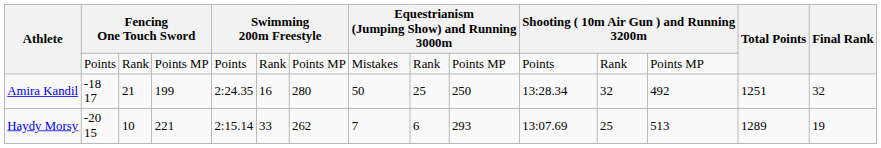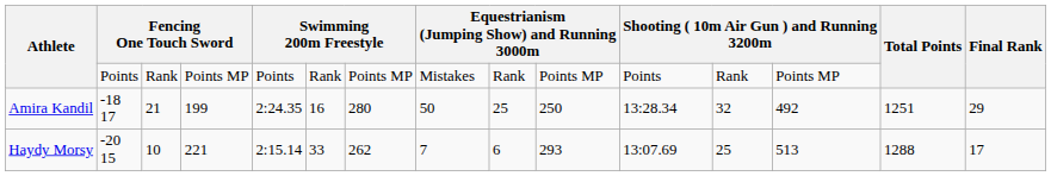 <table class="wikitable">
 <tr>
 <th rowspan="2">Athlete</th>
 <th colspan="3">Fencing<br>One Touch Sword</th>
 <th colspan="3">Swimming<br>200m Freestyle</th>
 <th colspan="3">Equestrianism<br>(Jumping Show) and Running<br>3000m</th>
 <th colspan="3">Shooting ( 10m Air Gun ) and Running<br>3200m</th>
 <th rowspan="2">Total Points</th>
 <th rowspan="2">Final Rank</th>
 </tr>
 <tr>
 <td>Points</td>
 <td>Rank</td>
 <td>Points MP</td>
 <td>Points</td>
 <td>Rank</td>
 <td>Points MP</td>
 <td>Mistakes</td>
 <td>Rank</td>
 <td>Points MP</td>
 <td>Points</td>
 <td>Rank</td>
 <td>Points MP</td>
 </tr>
 <tr>
 <td><a href='#'>Amira Kandil</a></td>
 <td>-18<br>17</td>
 <td>21</td>
 <td>199</td>
 <td>2:24.35</td>
 <td>16</td>
 <td>280</td>
 <td>50</td>
 <td>25</td>
 <td>250</td>
 <td>13:28.34</td>
 <td>32</td>
 <td>492</td>
 <td>1251</td>
-<td>32</td>
+<td>29</td>
 </tr>
 <tr>
 <td><a href='#'>Haydy Morsy</a></td>
 <td>-20<br>15</td>
 <td>10</td>
 <td>221</td>
 <td>2:15.14</td>
 <td>33</td>
 <td>262</td>
 <td>7</td>
 <td>6</td>
 <td>293</td>
 <td>13:07.69</td>
 <td>25</td>
 <td>513</td>
-<td>1289</td>
-<td>19</td>
+<td>1288</td>
+<td>17</td>
 </tr>
 </table>
